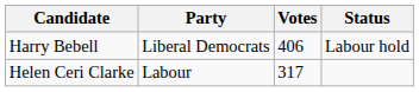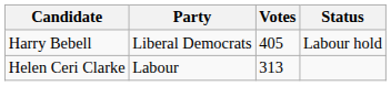 <table class="wikitable sortable">
 <tr>
 <th>Candidate</th>
 <th>Party</th>
 <th>Votes</th>
 <th>Status</th>
 </tr>
 <tr>
 <td>Harry Bebell</td>
 <td>Liberal Democrats</td>
-<td>406</td>
+<td>405</td>
 <td>Labour hold</td>
 </tr>
 <tr>
 <td>Helen Ceri Clarke</td>
 <td>Labour</td>
-<td>317</td>
+<td>313</td>
 <td></td>
 </tr>
 </table>
